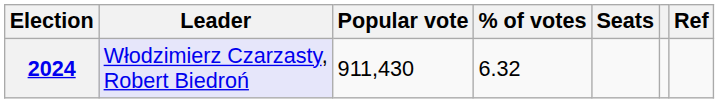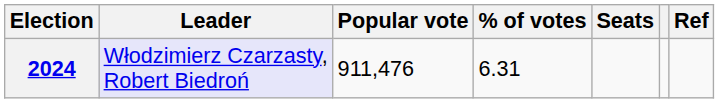 <table class="wikitable col3right col4right">
 <tr>
 <th>Election</th>
 <th>Leader</th>
 <th>Popular vote</th>
 <th>% of votes</th>
 <th>Seats</th>
 <th></th>
 <th>Ref</th>
 </tr>
 <tr>
 <th><a href='#'>2024</a></th>
 <td style="background: lavender;"><a href='#'>Włodzimierz Czarzasty</a>,<br><a href='#'>Robert Biedroń</a></td>
-<td>911,430<br></td>
-<td>6.32</td>
+<td>911,476<br></td>
+<td>6.31</td>
 <td></td>
 <td></td>
 <td></td>
 </tr>
 </table>
